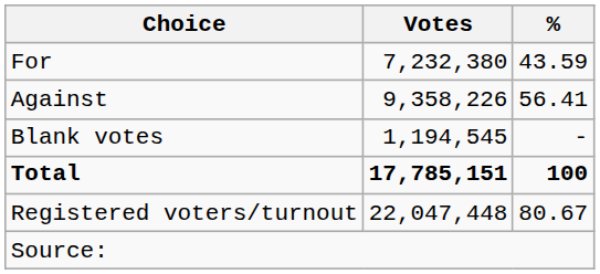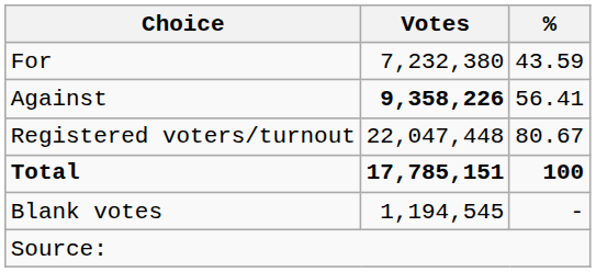 <table class=wikitable style=text-align:right>
 <tr>
 <th>Choice</th>
 <th>Votes</th>
 <th>%</th>
 </tr>
 <tr>
 <td align=left>For</td>
 <td>7,232,380</td>
 <td>43.59</td>
 </tr>
 <tr>
 <td align=left>Against</td>
-<td>9,358,226</td>
+<td><strong>9,358,226</strong></td>
 <td>56.41</td>
+</tr>
+<tr>
+<td align=left>Registered voters/turnout</td>
+<td>22,047,448</td>
+<td>80.67</td>
+</tr>
+<tr>
+<td align=left><strong>Total</strong></td>
+<td><strong>17,785,151</strong></td>
+<td><strong>100</strong></td>
 </tr>
 <tr>
 <td align=left>Blank votes</td>
 <td>1,194,545</td>
 <td>-</td>
 </tr>
 <tr>
-<td align=left><strong>Total</strong></td>
-<td><strong>17,785,151</strong></td>
-<td><strong>100</strong></td>
-</tr>
-<tr>
-<td align=left>Registered voters/turnout</td>
-<td>22,047,448</td>
-<td>80.67</td>
-</tr>
-<tr>
 <td colspan=3 align=left>Source: </td>
 </tr>
 </table>
